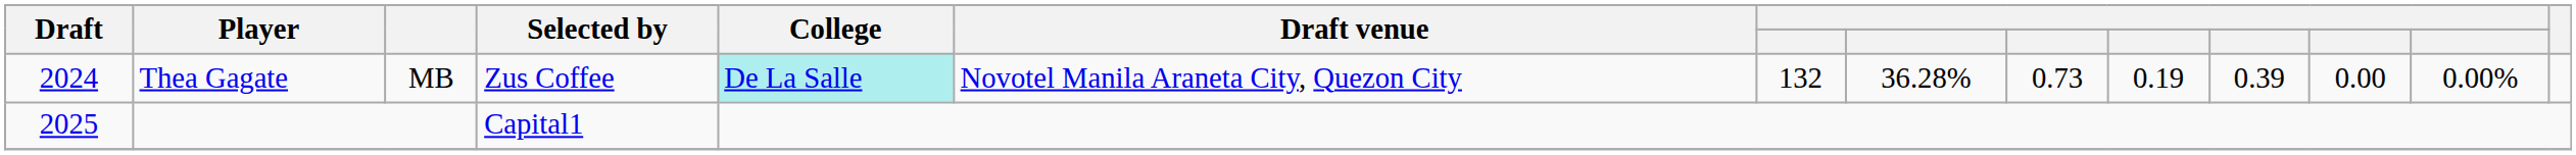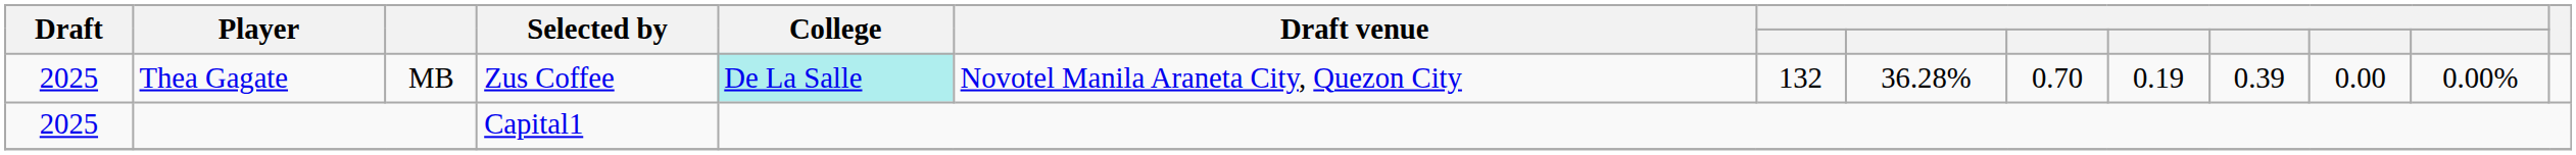 <table class="wikitable plainrowheaders sortable" style="width:100%; font-size:90%;" summary="Draft (sortable), Selected by (sortable), Player (sortable), Nationality (sortable), Position (sortable), College/high school/former club (sortable), and References">
 <tr>
 <th scope="col" rowspan="2">Draft</th>
 <th scope="col" rowspan="2">Player</th>
 <th scope="col" rowspan="2"></th>
 <th scope="col" rowspan="2">Selected by</th>
 <th scope="col" rowspan="2">College</th>
 <th scope="col" rowspan="2">Draft venue</th>
 <th scope="col" colspan="7"></th>
 <th scope="col" class="unsortable" rowspan="2"></th>
 </tr>
 <tr>
 <th scope="col"></th>
 <th scope="col"></th>
 <th scope="col"></th>
 <th scope="col"></th>
 <th scope="col"></th>
 <th scope="col"></th>
 <th scope="col"></th>
 </tr>
 <tr>
-<td style="text-align:center"><a href='#'>2024</a></td>
+<td style="text-align:center"><a href='#'>2025</a></td>
 <td><a href='#'>Thea Gagate</a></td>
 <td align=center>MB</td>
 <td><a href='#'>Zus Coffee</a></td>
 <td style="background: paleturquoise;"><a href='#'>De La Salle</a></td>
 <td><a href='#'>Novotel Manila Araneta City</a>, <a href='#'>Quezon City</a></td>
 <td style="text-align:center">132</td>
 <td style="text-align:center">36.28%</td>
-<td style="text-align:center">0.73</td>
+<td style="text-align:center">0.70</td>
 <td style="text-align:center">0.19</td>
 <td style="text-align:center">0.39</td>
 <td style="text-align:center">0.00</td>
 <td style="text-align:center">0.00%</td>
 <td style="text-align:center"></td>
 </tr>
 <tr>
 <td style="text-align:center"><a href='#'>2025</a></td>
 <td style="text-align:center" colspan=2></td>
 <td><a href='#'>Capital1</a></td>
 <td style="text-align:center" colspan=10></td>
 </tr>
 <tr>
 </tr>
 </table>
